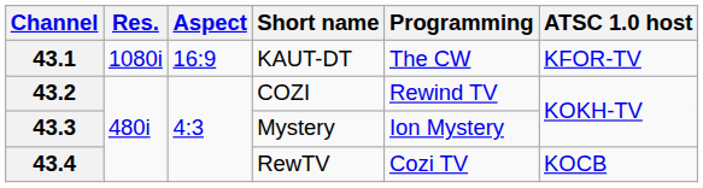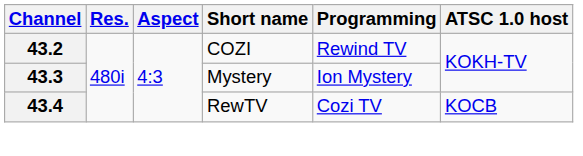 <table class="wikitable">
 <tr>
 <th scope = "col"><a href='#'>Channel</a></th>
 <th scope = "col"><a href='#'>Res.</a></th>
 <th scope = "col"><a href='#'>Aspect</a></th>
 <th scope = "col">Short name</th>
 <th scope = "col">Programming</th>
 <th scope = "col">ATSC 1.0 host</th>
-</tr>
-<tr>
-<th scope = "row">43.1</th>
-<td><a href='#'>1080i</a></td>
-<td><a href='#'>16:9</a></td>
-<td>KAUT-DT</td>
-<td><a href='#'>The CW</a></td>
-<td><a href='#'>KFOR-TV</a></td>
 </tr>
 <tr>
 <th scope = "row">43.2</th>
 <td rowspan="3"><a href='#'>480i</a></td>
 <td rowspan="3"><a href='#'>4:3</a></td>
 <td>COZI</td>
 <td><a href='#'>Rewind TV</a></td>
 <td rowspan="2"><a href='#'>KOKH-TV</a></td>
 </tr>
 <tr>
 <th scope = "row">43.3</th>
 <td>Mystery</td>
 <td><a href='#'>Ion Mystery</a></td>
 </tr>
 <tr>
 <th scope = "row">43.4</th>
 <td>RewTV</td>
 <td><a href='#'>Cozi TV</a></td>
 <td><a href='#'>KOCB</a></td>
 </tr>
 </table>
